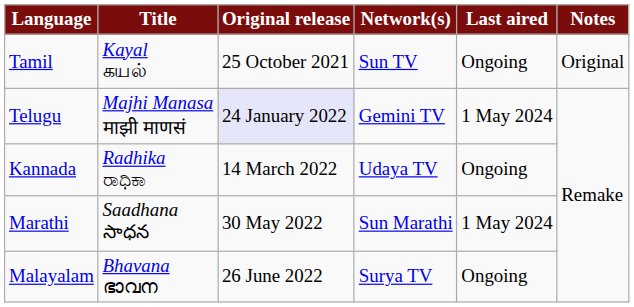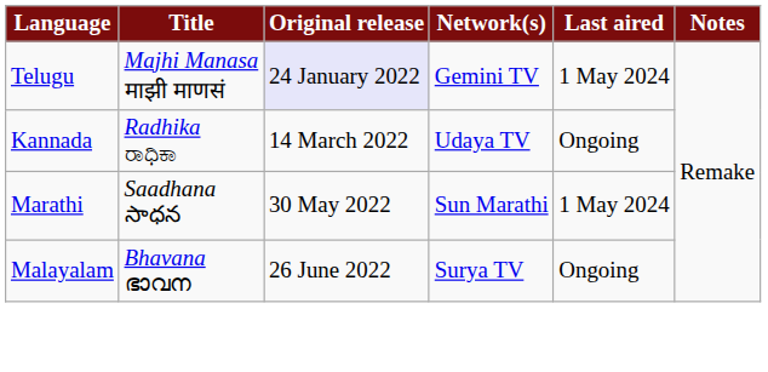 <table class="wikitable" style="margin-right: 0;">
 <tr style="color:white">
 <th style="background:#7b0c0c; ">Language</th>
 <th style="background:#7b0c0c; ">Title</th>
 <th style="background:#7b0c0c; ">Original release</th>
 <th style="background:#7b0c0c; ">Network(s)</th>
 <th style="background:#7b0c0c; ">Last aired</th>
 <th style="background:#7b0c0c; ">Notes</th>
-</tr>
-<tr>
-<td><a href='#'>Tamil</a></td>
-<td><em><a href='#'>Kayal</a></em> <br> கயல்</td>
-<td>25 October 2021</td>
-<td><a href='#'>Sun TV</a></td>
-<td>Ongoing</td>
-<td>Original</td>
 </tr>
 <tr>
 <td><a href='#'>Telugu</a></td>
 <td><em><a href='#'>Majhi Manasa</a></em> <br> माझी माणसं</td>
 <td style="background: lavender;">24 January 2022</td>
 <td><a href='#'>Gemini TV</a></td>
 <td>1 May 2024</td>
 <td rowspan="4">Remake</td>
 </tr>
 <tr>
 <td><a href='#'>Kannada</a></td>
 <td><em><a href='#'>Radhika</a></em> <br> ರಾಧಿಕಾ</td>
 <td>14 March 2022</td>
 <td><a href='#'>Udaya TV</a></td>
 <td>Ongoing</td>
 </tr>
 <tr>
 <td><a href='#'>Marathi</a></td>
 <td><em>Saadhana</em> <br> సాధన</td>
 <td>30 May 2022</td>
 <td><a href='#'>Sun Marathi</a></td>
 <td>1 May 2024</td>
 </tr>
 <tr>
 <td><a href='#'>Malayalam</a></td>
 <td><em><a href='#'>Bhavana</a></em> <br> ഭാവന</td>
 <td>26 June 2022</td>
 <td><a href='#'>Surya TV</a></td>
 <td>Ongoing</td>
 </tr>
 </table>
